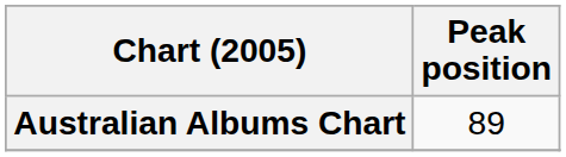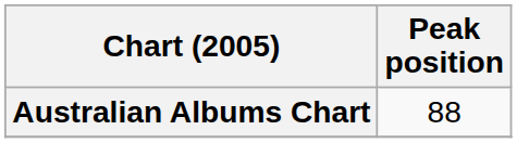 <table class="wikitable sortable plainrowheaders" style="text-align:center">
 <tr>
 <th scope="col">Chart (2005)</th>
 <th scope="col">Peak<br> position</th>
 </tr>
 <tr>
 <th scope="row">Australian Albums Chart</th>
-<td>89</td>
+<td>88</td>
 </tr>
 <tr>
 </tr>
 <tr>
 </tr>
 <tr>
 </tr>
 </table>
